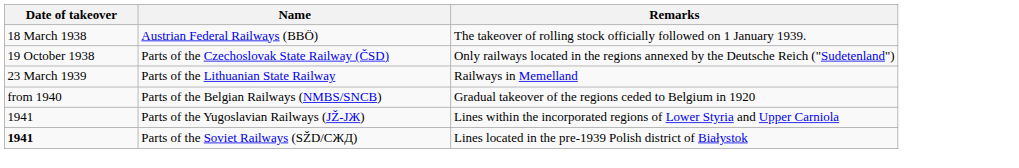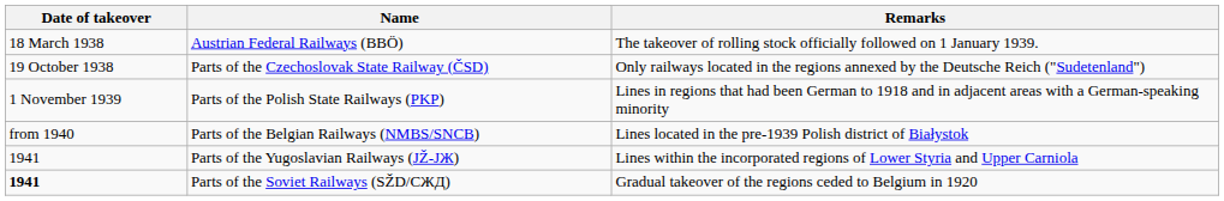 <table class="wikitable" style="clear:both">
 <tr class="hintergrundfarbe5">
 <th style="vertical-align:top; width:15%;">Date of takeover</th>
 <th style="vertical-align:top; width:35%;">Name</th>
 <th style="vertical-align:top; width:50%;">Remarks</th>
 </tr>
 <tr>
 <td>18 March 1938</td>
 <td><a href='#'>Austrian Federal Railways</a> (BBÖ)</td>
 <td>The takeover of rolling stock officially followed on 1 January 1939.</td>
 </tr>
 <tr>
 <td>19 October 1938</td>
 <td>Parts of the <a href='#'>Czechoslovak State Railway (ČSD)</a></td>
 <td>Only railways located in the regions annexed by the Deutsche Reich ("<a href='#'>Sudetenland</a>")</td>
 </tr>
 <tr>
-<td>23 March 1939</td>
-<td>Parts of the <a href='#'>Lithuanian State Railway</a></td>
-<td>Railways in <a href='#'>Memelland</a></td>
+<td>1 November 1939</td>
+<td>Parts of the Polish State Railways (<a href='#'>PKP</a>)</td>
+<td>Lines in regions that had been German to 1918 and in adjacent areas with a German-speaking minority</td>
 </tr>
 <tr>
 <td>from 1940</td>
 <td>Parts of the Belgian Railways (<a href='#'>NMBS/SNCB</a>)</td>
-<td>Gradual takeover of the regions ceded to Belgium in 1920</td>
+<td>Lines located in the pre-1939 Polish district of <a href='#'>Białystok</a></td>
 </tr>
 <tr>
 <td>1941</td>
 <td>Parts of the Yugoslavian Railways (<a href='#'>JŽ-ЈЖ</a>)</td>
 <td>Lines within the incorporated regions of <a href='#'>Lower Styria</a> and <a href='#'>Upper Carniola</a></td>
 </tr>
 <tr>
 <td><strong>1941</strong></td>
 <td>Parts of the <a href='#'>Soviet Railways</a> (SŽD/СЖД)</td>
-<td>Lines located in the pre-1939 Polish district of <a href='#'>Białystok</a></td>
+<td>Gradual takeover of the regions ceded to Belgium in 1920</td>
 </tr>
 </table>
